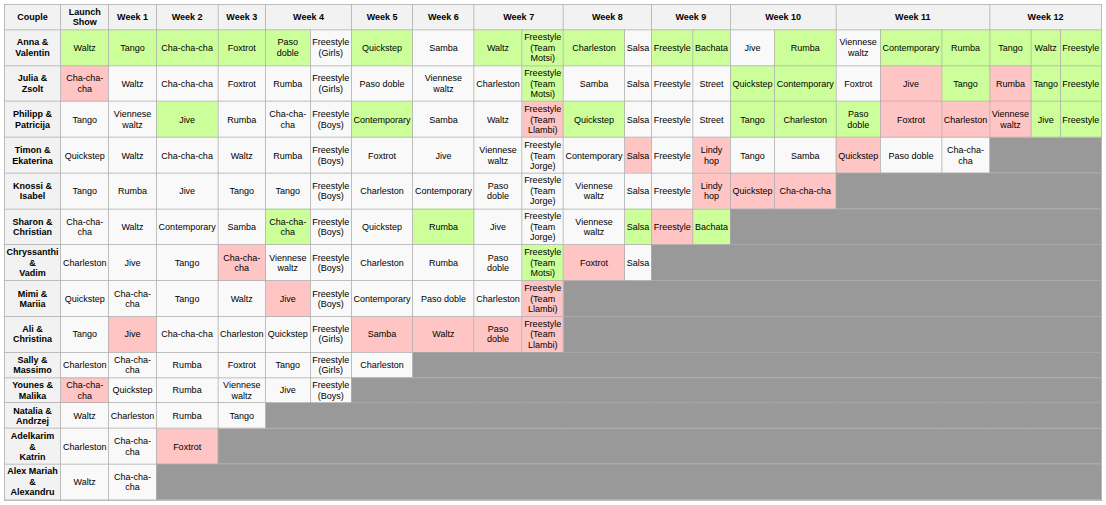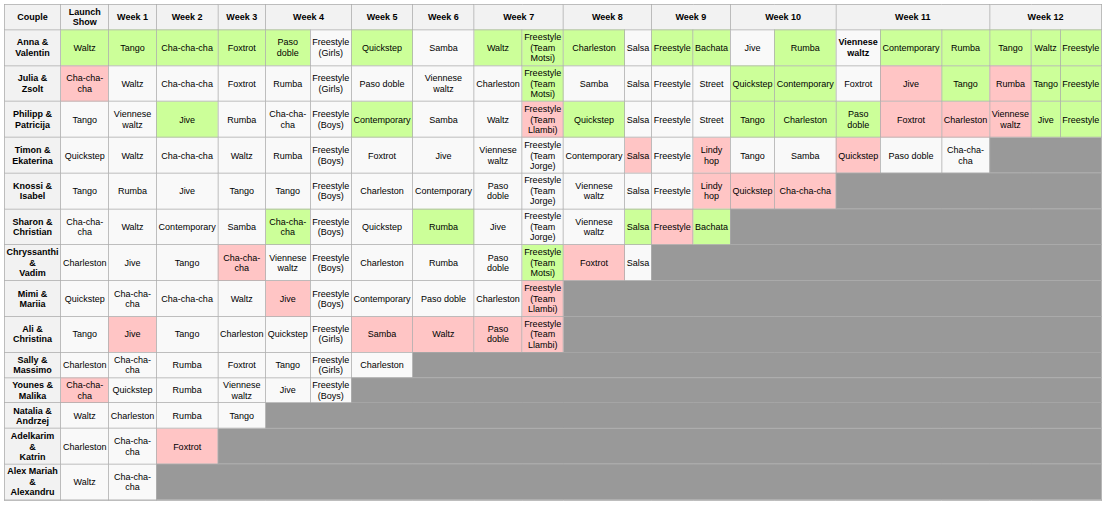 <table class="wikitable center" style="text-align:center; font-size:75%; line-height:14px;">
 <tr>
 <th style="width: 10em">Couple</th>
 <th>Launch Show</th>
 <th>Week 1</th>
 <th>Week 2</th>
 <th>Week 3</th>
 <th colspan=2>Week 4</th>
 <th>Week 5</th>
 <th>Week 6</th>
 <th colspan=2>Week 7</th>
 <th colspan=2>Week 8</th>
 <th colspan=2>Week 9</th>
 <th colspan=2>Week 10</th>
 <th colspan=3>Week 11</th>
 <th colspan=3>Week 12</th>
 </tr>
 <tr>
 <th scope="row">Anna &<br> Valentin</th>
 <td bgcolor="#ccff99">Waltz</td>
 <td bgcolor="#ccff99">Tango</td>
 <td bgcolor="#ccff99">Cha-cha-cha</td>
 <td bgcolor="#ccff99">Foxtrot</td>
 <td bgcolor="#ccff99">Paso doble</td>
 <td>Freestyle<br>(Girls)</td>
 <td bgcolor="#ccff99">Quickstep</td>
 <td>Samba</td>
 <td bgcolor="#ccff99">Waltz</td>
 <td bgcolor="#ccff99">Freestyle<br>(Team Motsi)</td>
 <td bgcolor="#ccff99">Charleston</td>
 <td>Salsa</td>
 <td bgcolor="#ccff99">Freestyle</td>
 <td bgcolor="#ccff99">Bachata</td>
 <td>Jive</td>
 <td bgcolor="#ccff99">Rumba</td>
-<td>Viennese waltz</td>
+<td><strong>Viennese waltz</strong></td>
 <td bgcolor="#ccff99">Contemporary</td>
 <td bgcolor="#ccff99">Rumba</td>
 <td bgcolor="#ccff99">Tango</td>
 <td bgcolor="#ccff99">Waltz</td>
 <td bgcolor="#ccff99">Freestyle</td>
 </tr>
 <tr>
 <th>Julia & <br> Zsolt</th>
 <td bgcolor="#ffc5c5">Cha-cha-cha</td>
 <td>Waltz</td>
 <td>Cha-cha-cha</td>
 <td>Foxtrot</td>
 <td>Rumba</td>
 <td>Freestyle<br>(Girls)</td>
 <td>Paso doble</td>
 <td>Viennese waltz</td>
 <td>Charleston</td>
 <td bgcolor="#ccff99">Freestyle<br>(Team Motsi)</td>
 <td>Samba</td>
 <td>Salsa</td>
 <td>Freestyle</td>
 <td>Street</td>
 <td bgcolor="#ccff99">Quickstep</td>
 <td bgcolor="#ccff99">Contemporary</td>
 <td>Foxtrot</td>
 <td bgcolor="#ffc5c5">Jive</td>
 <td bgcolor="#ccff99">Tango</td>
 <td bgcolor="#ffc5c5">Rumba</td>
 <td bgcolor="#ccff99">Tango</td>
 <td bgcolor="#ccff99">Freestyle</td>
 </tr>
 <tr>
 <th>Philipp &<br> Patricija</th>
 <td>Tango</td>
 <td>Viennese waltz</td>
 <td bgcolor="#ccff99">Jive</td>
 <td>Rumba</td>
 <td>Cha-cha-cha</td>
 <td>Freestyle<br>(Boys)</td>
 <td bgcolor="#ccff99">Contemporary</td>
 <td>Samba</td>
 <td>Waltz</td>
 <td bgcolor="#ffc5c5">Freestyle<br>(Team Llambi)</td>
 <td bgcolor="#ccff99">Quickstep</td>
 <td>Salsa</td>
 <td>Freestyle</td>
 <td>Street</td>
 <td bgcolor="#ccff99">Tango</td>
 <td bgcolor="#ccff99">Charleston</td>
 <td bgcolor="#ccff99">Paso doble</td>
 <td bgcolor="#ffc5c5">Foxtrot</td>
 <td bgcolor="#ffc5c5">Charleston</td>
 <td bgcolor="#ffc5c5">Viennese waltz</td>
 <td bgcolor="#ccff99">Jive</td>
 <td bgcolor="#ccff99">Freestyle</td>
 </tr>
 <tr>
 <th>Timon &<br> Ekaterina</th>
 <td>Quickstep</td>
 <td>Waltz</td>
 <td>Cha-cha-cha</td>
 <td>Waltz</td>
 <td>Rumba</td>
 <td>Freestyle<br>(Boys)</td>
 <td>Foxtrot</td>
 <td>Jive</td>
 <td>Viennese waltz</td>
 <td>Freestyle<br>(Team Jorge)</td>
 <td>Contemporary</td>
 <td bgcolor="#ffc5c5">Salsa</td>
 <td>Freestyle</td>
 <td bgcolor="#ffc5c5">Lindy hop</td>
 <td>Tango</td>
 <td>Samba</td>
 <td bgcolor="#ffc5c5">Quickstep</td>
 <td>Paso doble</td>
 <td>Cha-cha-cha</td>
 <td bgcolor="#999" colspan=3></td>
 </tr>
 <tr>
 <th>Knossi &<br> Isabel</th>
 <td>Tango</td>
 <td>Rumba</td>
 <td>Jive</td>
 <td>Tango</td>
 <td>Tango</td>
 <td>Freestyle<br>(Boys)</td>
 <td>Charleston</td>
 <td>Contemporary</td>
 <td>Paso doble</td>
 <td>Freestyle<br>(Team Jorge)</td>
 <td>Viennese waltz</td>
 <td>Salsa</td>
 <td>Freestyle</td>
 <td bgcolor="#ffc5c5">Lindy hop</td>
 <td bgcolor="#ffc5c5">Quickstep</td>
 <td bgcolor="#ffc5c5">Cha-cha-cha</td>
 <td bgcolor="#999" colspan=6></td>
 </tr>
 <tr>
 <th>Sharon &<br> Christian</th>
 <td>Cha-cha-cha</td>
 <td>Waltz</td>
 <td>Contemporary</td>
 <td>Samba</td>
 <td bgcolor="#ccff99">Cha-cha-cha</td>
 <td>Freestyle<br>(Boys)</td>
 <td>Quickstep</td>
 <td bgcolor="#ccff99">Rumba</td>
 <td>Jive</td>
 <td>Freestyle<br>(Team Jorge)</td>
 <td>Viennese waltz</td>
 <td bgcolor="#ccff99">Salsa</td>
 <td bgcolor="#ffc5c5">Freestyle</td>
 <td bgcolor="#ccff99">Bachata</td>
 <td bgcolor="#999" colspan=8></td>
 </tr>
 <tr>
 <th>Chryssanthi & <br> Vadim</th>
 <td>Charleston</td>
 <td>Jive</td>
 <td>Tango</td>
 <td bgcolor="#ffc5c5">Cha-cha-cha</td>
 <td>Viennese waltz</td>
 <td>Freestyle<br>(Boys)</td>
 <td>Charleston</td>
 <td>Rumba</td>
 <td>Paso doble</td>
 <td bgcolor="#ccff99">Freestyle<br>(Team Motsi)</td>
 <td bgcolor="#ffc5c5">Foxtrot</td>
 <td>Salsa</td>
 <td bgcolor="#999" colspan=10></td>
 </tr>
 <tr>
 <th>Mimi &<br> Mariia</th>
 <td>Quickstep</td>
 <td>Cha-cha-cha</td>
-<td>Tango</td>
+<td>Cha-cha-cha</td>
 <td>Waltz</td>
 <td bgcolor="#ffc5c5">Jive</td>
 <td>Freestyle<br>(Boys)</td>
 <td>Contemporary</td>
 <td>Paso doble</td>
 <td>Charleston</td>
 <td bgcolor="#ffc5c5">Freestyle<br>(Team Llambi)</td>
 <td bgcolor="#999" colspan=12></td>
 </tr>
 <tr>
 <th>Ali & <br> Christina</th>
 <td>Tango</td>
 <td bgcolor="#ffc5c5">Jive</td>
-<td>Cha-cha-cha</td>
+<td>Tango</td>
 <td>Charleston</td>
 <td>Quickstep</td>
 <td>Freestyle<br>(Girls)</td>
 <td bgcolor="#ffc5c5">Samba</td>
 <td bgcolor="#ffc5c5">Waltz</td>
 <td bgcolor="#ffc5c5">Paso doble</td>
 <td bgcolor="#ffc5c5">Freestyle<br>(Team Llambi)</td>
 <td bgcolor="#999" colspan=12></td>
 </tr>
 <tr>
 <th>Sally &<br> Massimo</th>
 <td>Charleston</td>
 <td>Cha-cha-cha</td>
 <td>Rumba</td>
 <td>Foxtrot</td>
 <td>Tango</td>
 <td>Freestyle<br>(Girls)</td>
 <td>Charleston</td>
 <td bgcolor="#999" colspan=15></td>
 </tr>
 <tr>
 <th>Younes &<br> Malika</th>
 <td bgcolor="#ffc5c5">Cha-cha-cha</td>
 <td>Quickstep</td>
 <td>Rumba</td>
 <td>Viennese waltz</td>
 <td>Jive</td>
 <td>Freestyle<br>(Boys)</td>
 <td bgcolor="#999" colspan=16></td>
 </tr>
 <tr>
 <th>Natalia &<br> Andrzej</th>
 <td>Waltz</td>
 <td>Charleston</td>
 <td>Rumba</td>
 <td>Tango</td>
 <td bgcolor="#999" colspan=18></td>
 </tr>
 <tr>
 <th>Adelkarim &<br> Katrin</th>
 <td>Charleston</td>
 <td>Cha-cha-cha</td>
 <td bgcolor="#ffc5c5">Foxtrot</td>
 <td bgcolor="#999" colspan=19></td>
 </tr>
 <tr>
 <th>Alex Mariah &<br> Alexandru</th>
 <td>Waltz</td>
 <td>Cha-cha-cha</td>
 <td bgcolor="#999" colspan=20></td>
 </tr>
 <tr>
 </tr>
 </table>
